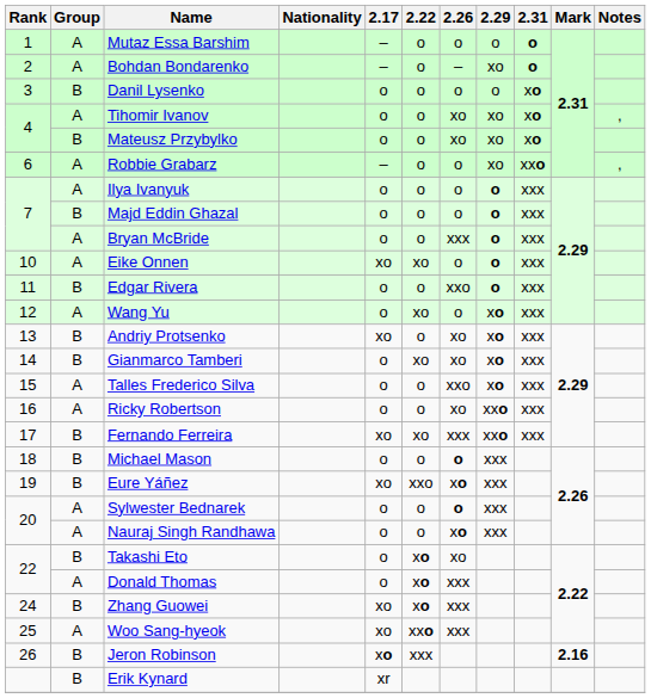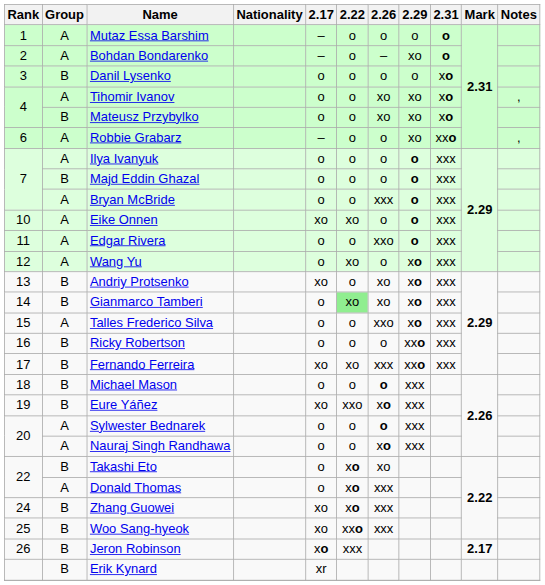 <table class="wikitable sortable" style="text-align:center">
 <tr>
 <th>Rank</th>
 <th>Group</th>
 <th>Name</th>
 <th>Nationality</th>
 <th>2.17</th>
 <th>2.22</th>
 <th>2.26</th>
 <th>2.29</th>
 <th>2.31</th>
 <th>Mark</th>
 <th>Notes</th>
 </tr>
 <tr bgcolor=ccffcc>
 <td>1</td>
 <td>A</td>
 <td align=left><a href='#'>Mutaz Essa Barshim</a></td>
 <td align=left></td>
 <td>–</td>
 <td>o</td>
 <td>o</td>
 <td>o</td>
 <td><strong>o</strong></td>
 <td rowspan=6><strong>2.31</strong></td>
 <td></td>
 </tr>
 <tr bgcolor=ccffcc>
 <td>2</td>
 <td>A</td>
 <td align=left><a href='#'>Bohdan Bondarenko</a></td>
 <td align=left></td>
 <td>–</td>
 <td>o</td>
 <td>–</td>
 <td>xo</td>
 <td><strong>o</strong></td>
 <td></td>
 </tr>
 <tr bgcolor=ccffcc>
 <td>3</td>
 <td>B</td>
 <td align=left><a href='#'>Danil Lysenko</a></td>
 <td align=left></td>
 <td>o</td>
 <td>o</td>
 <td>o</td>
 <td>o</td>
 <td>x<strong>o</strong></td>
 <td></td>
 </tr>
 <tr bgcolor=ccffcc>
 <td rowspan=2>4</td>
 <td>A</td>
 <td align=left><a href='#'>Tihomir Ivanov</a></td>
 <td align=left></td>
 <td>o</td>
 <td>o</td>
 <td>xo</td>
 <td>xo</td>
 <td>x<strong>o</strong></td>
 <td>, </td>
 </tr>
 <tr bgcolor=ccffcc>
 <td>B</td>
 <td align=left><a href='#'>Mateusz Przybylko</a></td>
 <td align=left></td>
 <td>o</td>
 <td>o</td>
 <td>xo</td>
 <td>xo</td>
 <td>x<strong>o</strong></td>
 <td></td>
 </tr>
 <tr bgcolor=ccffcc>
 <td>6</td>
 <td>A</td>
 <td align=left><a href='#'>Robbie Grabarz</a></td>
 <td align=left></td>
 <td>–</td>
 <td>o</td>
 <td>o</td>
 <td>xo</td>
 <td>xx<strong>o</strong></td>
 <td>, </td>
 </tr>
 <tr bgcolor=ddffdd>
 <td rowspan=3>7</td>
 <td>A</td>
 <td align=left><a href='#'>Ilya Ivanyuk</a></td>
 <td align=left></td>
 <td>o</td>
 <td>o</td>
 <td>o</td>
 <td><strong>o</strong></td>
 <td>xxx</td>
 <td rowspan=6><strong>2.29</strong></td>
 <td></td>
 </tr>
 <tr bgcolor=ddffdd>
 <td>B</td>
 <td align=left><a href='#'>Majd Eddin Ghazal</a></td>
 <td align=left></td>
 <td>o</td>
 <td>o</td>
 <td>o</td>
 <td><strong>o</strong></td>
 <td>xxx</td>
 <td></td>
 </tr>
 <tr bgcolor=ddffdd>
 <td>A</td>
 <td align=left><a href='#'>Bryan McBride</a></td>
 <td align=left></td>
 <td>o</td>
 <td>o</td>
 <td>xxx</td>
 <td><strong>o</strong></td>
 <td>xxx</td>
 <td></td>
 </tr>
 <tr bgcolor=ddffdd>
 <td>10</td>
 <td>A</td>
 <td align=left><a href='#'>Eike Onnen</a></td>
 <td align=left></td>
 <td>xo</td>
 <td>xo</td>
 <td>o</td>
 <td><strong>o</strong></td>
 <td>xxx</td>
 <td></td>
 </tr>
 <tr bgcolor=ddffdd>
 <td>11</td>
-<td>B</td>
+<td>A</td>
 <td align=left><a href='#'>Edgar Rivera</a></td>
 <td align=left></td>
 <td>o</td>
 <td>o</td>
 <td>xxo</td>
 <td><strong>o</strong></td>
 <td>xxx</td>
 <td></td>
 </tr>
 <tr bgcolor=ddffdd>
 <td>12</td>
 <td>A</td>
 <td align=left><a href='#'>Wang Yu</a></td>
 <td align=left></td>
 <td>o</td>
 <td>xo</td>
 <td>o</td>
 <td>x<strong>o</strong></td>
 <td>xxx</td>
 <td></td>
 </tr>
 <tr>
 <td>13</td>
 <td>B</td>
 <td align=left><a href='#'>Andriy Protsenko</a></td>
 <td align=left></td>
 <td>xo</td>
 <td>o</td>
 <td>xo</td>
 <td>x<strong>o</strong></td>
 <td>xxx</td>
 <td rowspan=5><strong>2.29</strong></td>
 <td></td>
 </tr>
 <tr>
 <td>14</td>
 <td>B</td>
 <td align=left><a href='#'>Gianmarco Tamberi</a></td>
 <td align=left></td>
 <td>o</td>
-<td>xo</td>
+<td style="background: lightgreen;">xo</td>
 <td>xo</td>
 <td>x<strong>o</strong></td>
 <td>xxx</td>
 <td></td>
 </tr>
 <tr>
 <td>15</td>
 <td>A</td>
 <td align=left><a href='#'>Talles Frederico Silva</a></td>
 <td align=left></td>
 <td>o</td>
 <td>o</td>
 <td>xxo</td>
 <td>x<strong>o</strong></td>
 <td>xxx</td>
 <td></td>
 </tr>
 <tr>
 <td>16</td>
-<td>A</td>
+<td>B</td>
 <td align=left><a href='#'>Ricky Robertson</a></td>
 <td align=left></td>
 <td>o</td>
 <td>o</td>
-<td>xo</td>
+<td>o</td>
 <td>xx<strong>o</strong></td>
 <td>xxx</td>
 <td></td>
 </tr>
 <tr>
 <td>17</td>
 <td>B</td>
 <td align=left><a href='#'>Fernando Ferreira</a></td>
 <td align=left></td>
 <td>xo</td>
 <td>xo</td>
 <td>xxx</td>
 <td>xx<strong>o</strong></td>
 <td>xxx</td>
 <td></td>
 </tr>
 <tr>
 <td>18</td>
 <td>B</td>
 <td align=left><a href='#'>Michael Mason</a></td>
 <td align=left></td>
 <td>o</td>
 <td>o</td>
 <td><strong>o</strong></td>
 <td>xxx</td>
 <td></td>
 <td rowspan=4><strong>2.26</strong></td>
 <td></td>
 </tr>
 <tr>
 <td>19</td>
 <td>B</td>
 <td align=left><a href='#'>Eure Yáñez</a></td>
 <td align=left></td>
 <td>xo</td>
 <td>xxo</td>
 <td>x<strong>o</strong></td>
 <td>xxx</td>
 <td></td>
 <td></td>
 </tr>
 <tr>
 <td rowspan=2>20</td>
 <td>A</td>
 <td align=left><a href='#'>Sylwester Bednarek</a></td>
 <td align=left></td>
 <td>o</td>
 <td>o</td>
 <td><strong>o</strong></td>
 <td>xxx</td>
 <td></td>
 <td></td>
 </tr>
 <tr>
 <td>A</td>
 <td align=left><a href='#'>Nauraj Singh Randhawa</a></td>
 <td align=left></td>
 <td>o</td>
 <td>o</td>
 <td>x<strong>o</strong></td>
 <td>xxx</td>
 <td></td>
 <td></td>
 </tr>
 <tr>
 <td rowspan=2>22</td>
 <td>B</td>
 <td align=left><a href='#'>Takashi Eto</a></td>
 <td align=left></td>
 <td>o</td>
 <td>x<strong>o</strong></td>
 <td>xo</td>
 <td></td>
 <td></td>
 <td rowspan=4><strong>2.22</strong></td>
 <td></td>
 </tr>
 <tr>
 <td>A</td>
 <td align=left><a href='#'>Donald Thomas</a></td>
 <td align=left></td>
 <td>o</td>
 <td>x<strong>o</strong></td>
 <td>xxx</td>
 <td></td>
 <td></td>
 <td></td>
 </tr>
 <tr>
 <td>24</td>
 <td>B</td>
 <td align=left><a href='#'>Zhang Guowei</a></td>
 <td align=left></td>
 <td>xo</td>
 <td>x<strong>o</strong></td>
 <td>xxx</td>
 <td></td>
 <td></td>
 <td></td>
 </tr>
 <tr>
 <td>25</td>
-<td>A</td>
+<td>B</td>
 <td align=left><a href='#'>Woo Sang-hyeok</a></td>
 <td align=left></td>
 <td>xo</td>
 <td>xx<strong>o</strong></td>
 <td>xxx</td>
 <td></td>
 <td></td>
 <td></td>
 </tr>
 <tr>
 <td>26</td>
 <td>B</td>
 <td align=left><a href='#'>Jeron Robinson</a></td>
 <td align=left></td>
 <td>x<strong>o</strong></td>
 <td>xxx</td>
 <td></td>
 <td></td>
 <td></td>
-<td><strong>2.16</strong></td>
+<td><strong>2.17</strong></td>
 <td></td>
 </tr>
 <tr>
 <td></td>
 <td>B</td>
 <td align=left><a href='#'>Erik Kynard</a></td>
 <td align=left></td>
 <td>xr</td>
 <td></td>
 <td></td>
 <td></td>
 <td></td>
 <td><strong></strong></td>
 <td></td>
 </tr>
 <tr>
 </tr>
 </table>
